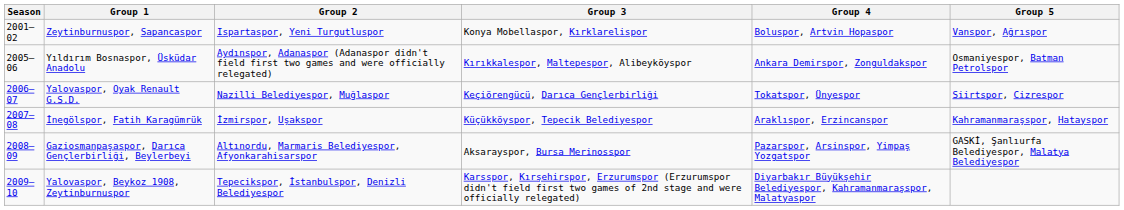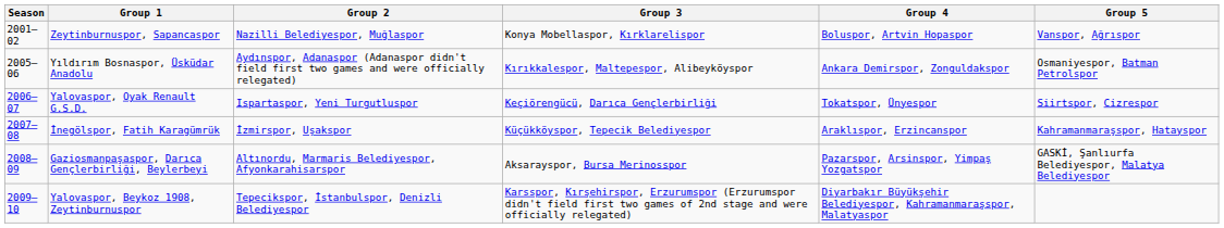 <table class="wikitable" style="text-align:left;">
 <tr>
 <th>Season</th>
 <th>Group 1</th>
 <th>Group 2</th>
 <th>Group 3</th>
 <th>Group 4</th>
 <th>Group 5</th>
 </tr>
 <tr>
 <td>2001–02</td>
 <td><a href='#'>Zeytinburnuspor</a>, <a href='#'>Sapancaspor</a></td>
-<td><a href='#'>Ispartaspor</a>, <a href='#'>Yeni Turgutluspor</a></td>
+<td><a href='#'>Nazilli Belediyespor</a>, <a href='#'>Muğlaspor</a></td>
 <td>Konya Mobellaspor, <a href='#'>Kırklarelispor</a></td>
 <td><a href='#'>Boluspor</a>, <a href='#'>Artvin Hopaspor</a></td>
 <td><a href='#'>Vanspor</a>, <a href='#'>Ağrıspor</a></td>
 </tr>
 <tr>
 <td>2005–06</td>
 <td>Yıldırım Bosnaspor, <a href='#'>Üsküdar Anadolu</a></td>
 <td><a href='#'>Aydınspor</a>, <a href='#'>Adanaspor</a> (Adanaspor didn't field first two games and were officially relegated)</td>
 <td><a href='#'>Kırıkkalespor</a>, <a href='#'>Maltepespor</a>, Alibeyköyspor</td>
 <td><a href='#'>Ankara Demirspor</a>, <a href='#'>Zonguldakspor</a></td>
 <td>Osmaniyespor, <a href='#'>Batman Petrolspor</a></td>
 </tr>
 <tr>
 <td><a href='#'>2006–07</a></td>
 <td><a href='#'>Yalovaspor</a>, <a href='#'>Oyak Renault G.S.D.</a></td>
-<td><a href='#'>Nazilli Belediyespor</a>, <a href='#'>Muğlaspor</a></td>
+<td><a href='#'>Ispartaspor</a>, <a href='#'>Yeni Turgutluspor</a></td>
 <td><a href='#'>Keçiörengücü</a>, <a href='#'>Darıca Gençlerbirliği</a></td>
 <td><a href='#'>Tokatspor</a>, <a href='#'>Ünyespor</a></td>
 <td><a href='#'>Siirtspor</a>, <a href='#'>Cizrespor</a></td>
 </tr>
 <tr>
 <td><a href='#'>2007–08</a></td>
 <td><a href='#'>İnegölspor</a>, <a href='#'>Fatih Karagümrük</a></td>
 <td><a href='#'>İzmirspor</a>, <a href='#'>Uşakspor</a></td>
 <td><a href='#'>Küçükköyspor</a>, <a href='#'>Tepecik Belediyespor</a></td>
 <td><a href='#'>Araklıspor</a>, <a href='#'>Erzincanspor</a></td>
 <td><a href='#'>Kahramanmaraşspor</a>, <a href='#'>Hatayspor</a></td>
 </tr>
 <tr>
 <td><a href='#'>2008–09</a></td>
 <td><a href='#'>Gaziosmanpaşaspor</a>, <a href='#'>Darıca Gençlerbirliği</a>, <a href='#'>Beylerbeyi</a></td>
 <td><a href='#'>Altınordu</a>, <a href='#'>Marmaris Belediyespor</a>, <a href='#'>Afyonkarahisarspor</a></td>
 <td>Aksarayspor, <a href='#'>Bursa Merinosspor</a></td>
 <td><a href='#'>Pazarspor</a>, <a href='#'>Arsinspor</a>, <a href='#'>Yimpaş Yozgatspor</a></td>
 <td>GASKİ, Şanlıurfa Belediyespor, <a href='#'>Malatya Belediyespor</a></td>
 </tr>
 <tr>
 <td><a href='#'>2009–10</a></td>
 <td><a href='#'>Yalovaspor</a>, <a href='#'>Beykoz 1908</a>, <a href='#'>Zeytinburnuspor</a></td>
 <td><a href='#'>Tepecikspor</a>, <a href='#'>İstanbulspor</a>, <a href='#'>Denizli Belediyespor</a></td>
 <td><a href='#'>Karsspor</a>, <a href='#'>Kırşehirspor</a>, <a href='#'>Erzurumspor</a> (Erzurumspor didn't field first two games of 2nd stage and were officially relegated)</td>
 <td><a href='#'>Diyarbakır Büyükşehir Belediyespor</a>, <a href='#'>Kahramanmaraşspor</a>, <a href='#'>Malatyaspor</a></td>
 <td></td>
 </tr>
 </table>
